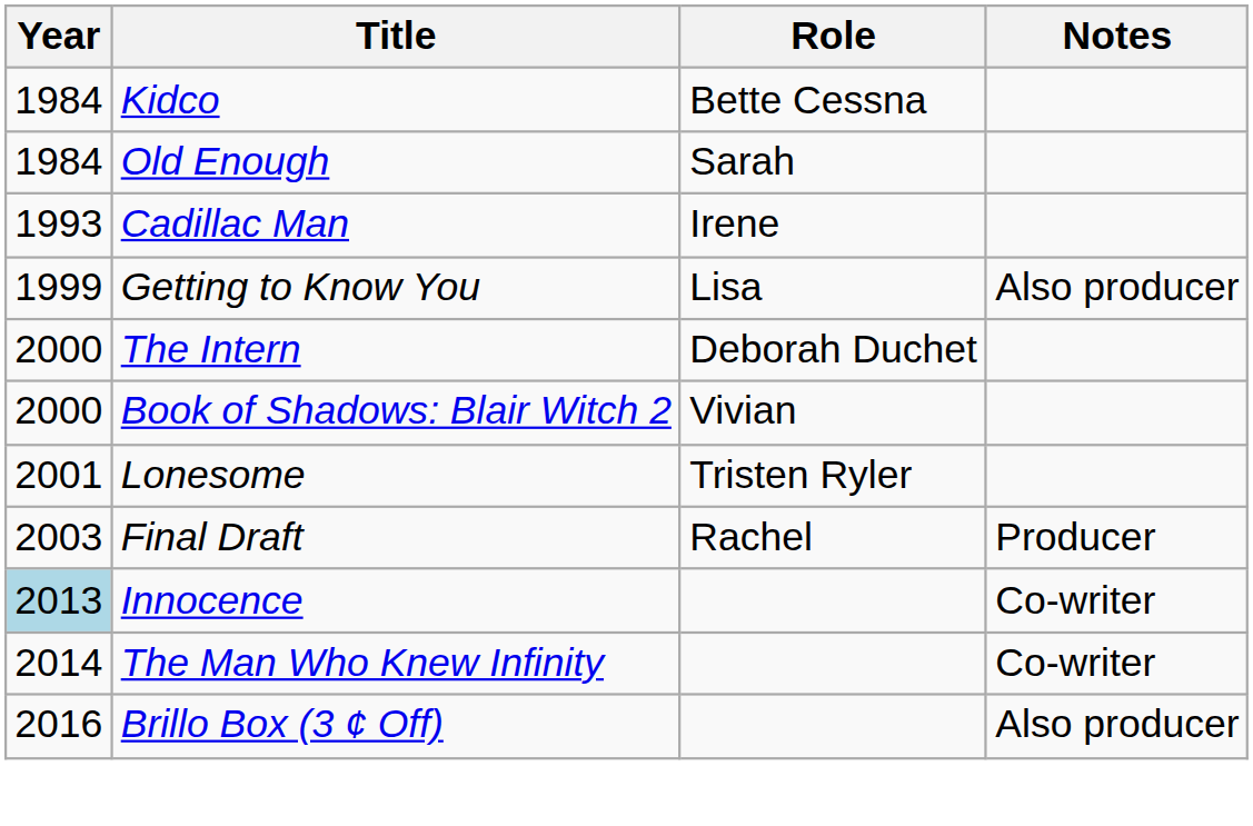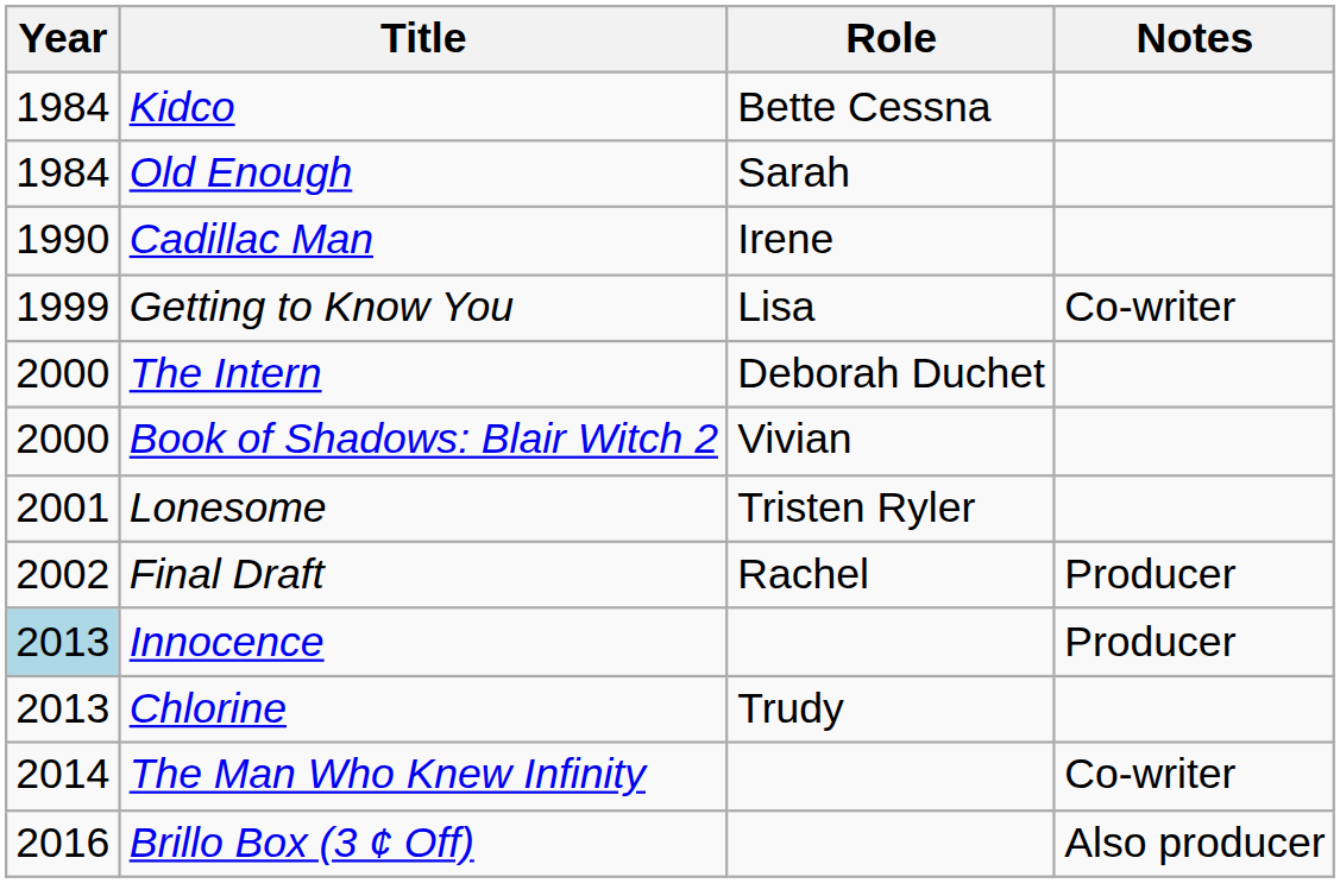 <table class="wikitable sortable">
 <tr>
 <th>Year</th>
 <th>Title</th>
 <th>Role</th>
 <th class="unsortable">Notes</th>
 </tr>
 <tr>
 <td>1984</td>
 <td><em><a href='#'>Kidco</a></em></td>
 <td>Bette Cessna</td>
 <td></td>
 </tr>
 <tr>
 <td>1984</td>
 <td><em><a href='#'>Old Enough</a></em></td>
 <td>Sarah</td>
 <td></td>
 </tr>
 <tr>
-<td>1993</td>
+<td>1990</td>
 <td><em><a href='#'>Cadillac Man</a></em></td>
 <td>Irene</td>
 <td></td>
 </tr>
 <tr>
 <td>1999</td>
 <td><em>Getting to Know You </em></td>
 <td>Lisa</td>
-<td>Also producer</td>
+<td>Co-writer</td>
 </tr>
 <tr>
 <td>2000</td>
 <td><em><a href='#'>The Intern</a></em></td>
 <td>Deborah Duchet</td>
 <td></td>
 </tr>
 <tr>
 <td>2000</td>
 <td><em><a href='#'>Book of Shadows: Blair Witch 2</a></em></td>
 <td>Vivian</td>
 <td></td>
 </tr>
 <tr>
 <td>2001</td>
 <td><em>Lonesome</em></td>
 <td>Tristen Ryler</td>
 <td></td>
 </tr>
 <tr>
-<td>2003</td>
+<td>2002</td>
 <td><em>Final Draft</em></td>
 <td>Rachel</td>
 <td>Producer</td>
 </tr>
 <tr>
 <td style="background: lightblue;">2013</td>
 <td><em><a href='#'>Innocence</a></em></td>
 <td></td>
-<td>Co-writer</td>
+<td>Producer</td>
+</tr>
+<tr>
+<td>2013</td>
+<td><em><a href='#'>Chlorine</a></em></td>
+<td>Trudy</td>
+<td></td>
 </tr>
 <tr>
 <td>2014</td>
 <td><em><a href='#'>The Man Who Knew Infinity</a></em></td>
 <td></td>
 <td>Co-writer</td>
 </tr>
 <tr>
 <td>2016</td>
 <td><em><a href='#'>Brillo Box (3 ¢ Off)</a></em></td>
 <td></td>
 <td>Also producer</td>
 </tr>
 </table>
